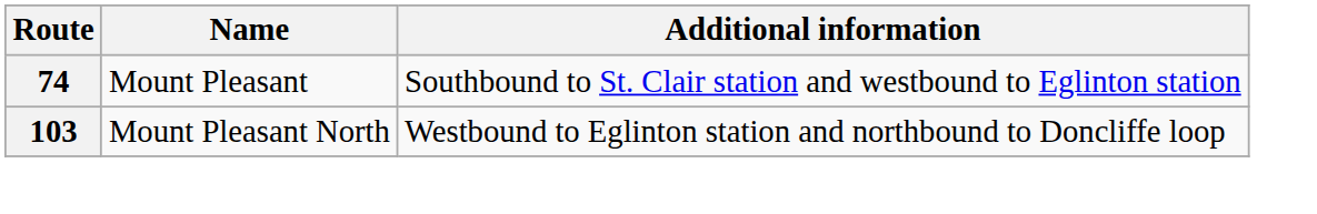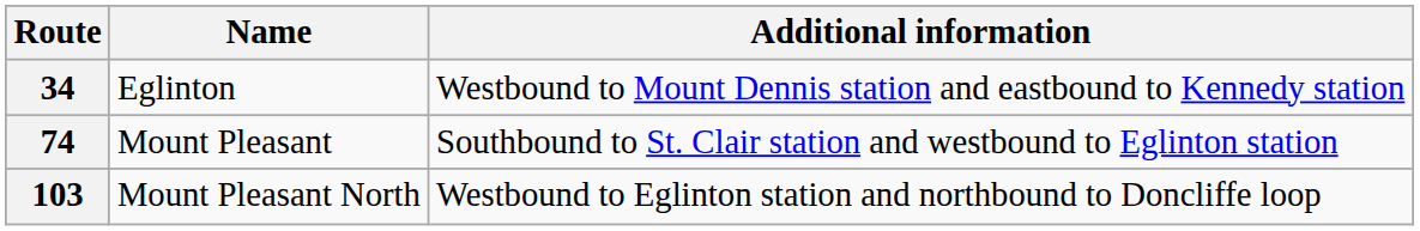 <table class="wikitable">
 <tr>
 <th>Route</th>
 <th>Name</th>
 <th>Additional information</th>
+</tr>
+<tr>
+<th>34</th>
+<td>Eglinton</td>
+<td>Westbound to <a href='#'>Mount Dennis station</a> and eastbound to <a href='#'>Kennedy station</a></td>
 </tr>
 <tr>
 <th>74</th>
 <td>Mount Pleasant</td>
 <td>Southbound to <a href='#'>St. Clair station</a> and westbound to <a href='#'>Eglinton station</a></td>
 </tr>
 <tr>
 <th>103</th>
 <td>Mount Pleasant North</td>
 <td>Westbound to Eglinton station and northbound to Doncliffe loop</td>
 </tr>
 </table>
